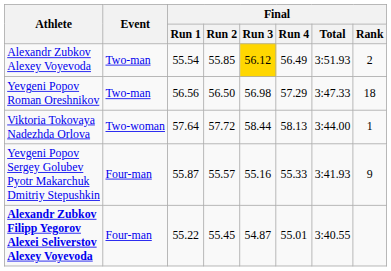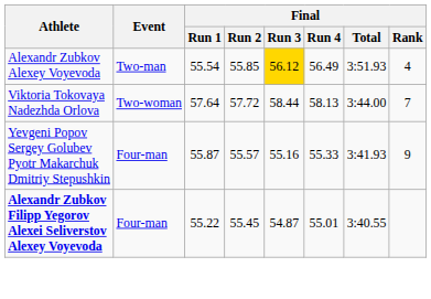 <table class="wikitable" style="font-size:90%">
 <tr>
 <th rowspan="2">Athlete</th>
 <th rowspan="2">Event</th>
 <th colspan="6">Final</th>
 </tr>
 <tr>
 <th>Run 1</th>
 <th>Run 2</th>
 <th>Run 3</th>
 <th>Run 4</th>
 <th>Total</th>
 <th>Rank</th>
 </tr>
 <tr>
 <td><a href='#'>Alexandr Zubkov</a><br><a href='#'>Alexey Voyevoda</a></td>
 <td><a href='#'>Two-man</a></td>
 <td align="center">55.54</td>
 <td align="center">55.85</td>
 <td align="center" style="background: gold;">56.12</td>
 <td align="center">56.49</td>
 <td align="center">3:51.93</td>
-<td align="center">2</td>
-</tr>
-<tr>
-<td><a href='#'>Yevgeni Popov</a><br><a href='#'>Roman Oreshnikov</a></td>
-<td><a href='#'>Two-man</a></td>
-<td align="center">56.56</td>
-<td align="center">56.50</td>
-<td align="center">56.98</td>
-<td align="center">57.29</td>
-<td align="center">3:47.33</td>
-<td align="center">18</td>
+<td align="center">4</td>
 </tr>
 <tr>
 <td><a href='#'>Viktoria Tokovaya</a><br><a href='#'>Nadezhda Orlova</a></td>
 <td><a href='#'>Two-woman</a></td>
 <td align="center">57.64</td>
 <td align="center">57.72</td>
 <td align="center">58.44</td>
 <td align="center">58.13</td>
 <td align="center">3:44.00</td>
-<td align="center">1</td>
+<td align="center">7</td>
 </tr>
 <tr>
 <td><a href='#'>Yevgeni Popov</a><br><a href='#'>Sergey Golubev</a><br><a href='#'>Pyotr Makarchuk</a><br><a href='#'>Dmitriy Stepushkin</a></td>
 <td><a href='#'>Four-man</a></td>
 <td align="center">55.87</td>
 <td align="center">55.57</td>
 <td align="center">55.16</td>
 <td align="center">55.33</td>
 <td align="center">3:41.93</td>
 <td align="center">9</td>
 </tr>
 <tr>
 <td><strong><a href='#'>Alexandr Zubkov</a><br><a href='#'>Filipp Yegorov</a>  <br><a href='#'>Alexei Seliverstov</a><br><a href='#'>Alexey Voyevoda</a></strong></td>
 <td><a href='#'>Four-man</a></td>
 <td align="center">55.22</td>
 <td align="center">55.45</td>
 <td align="center">54.87</td>
 <td align="center">55.01</td>
 <td align="center">3:40.55</td>
 <td align="center"></td>
 </tr>
 </table>
